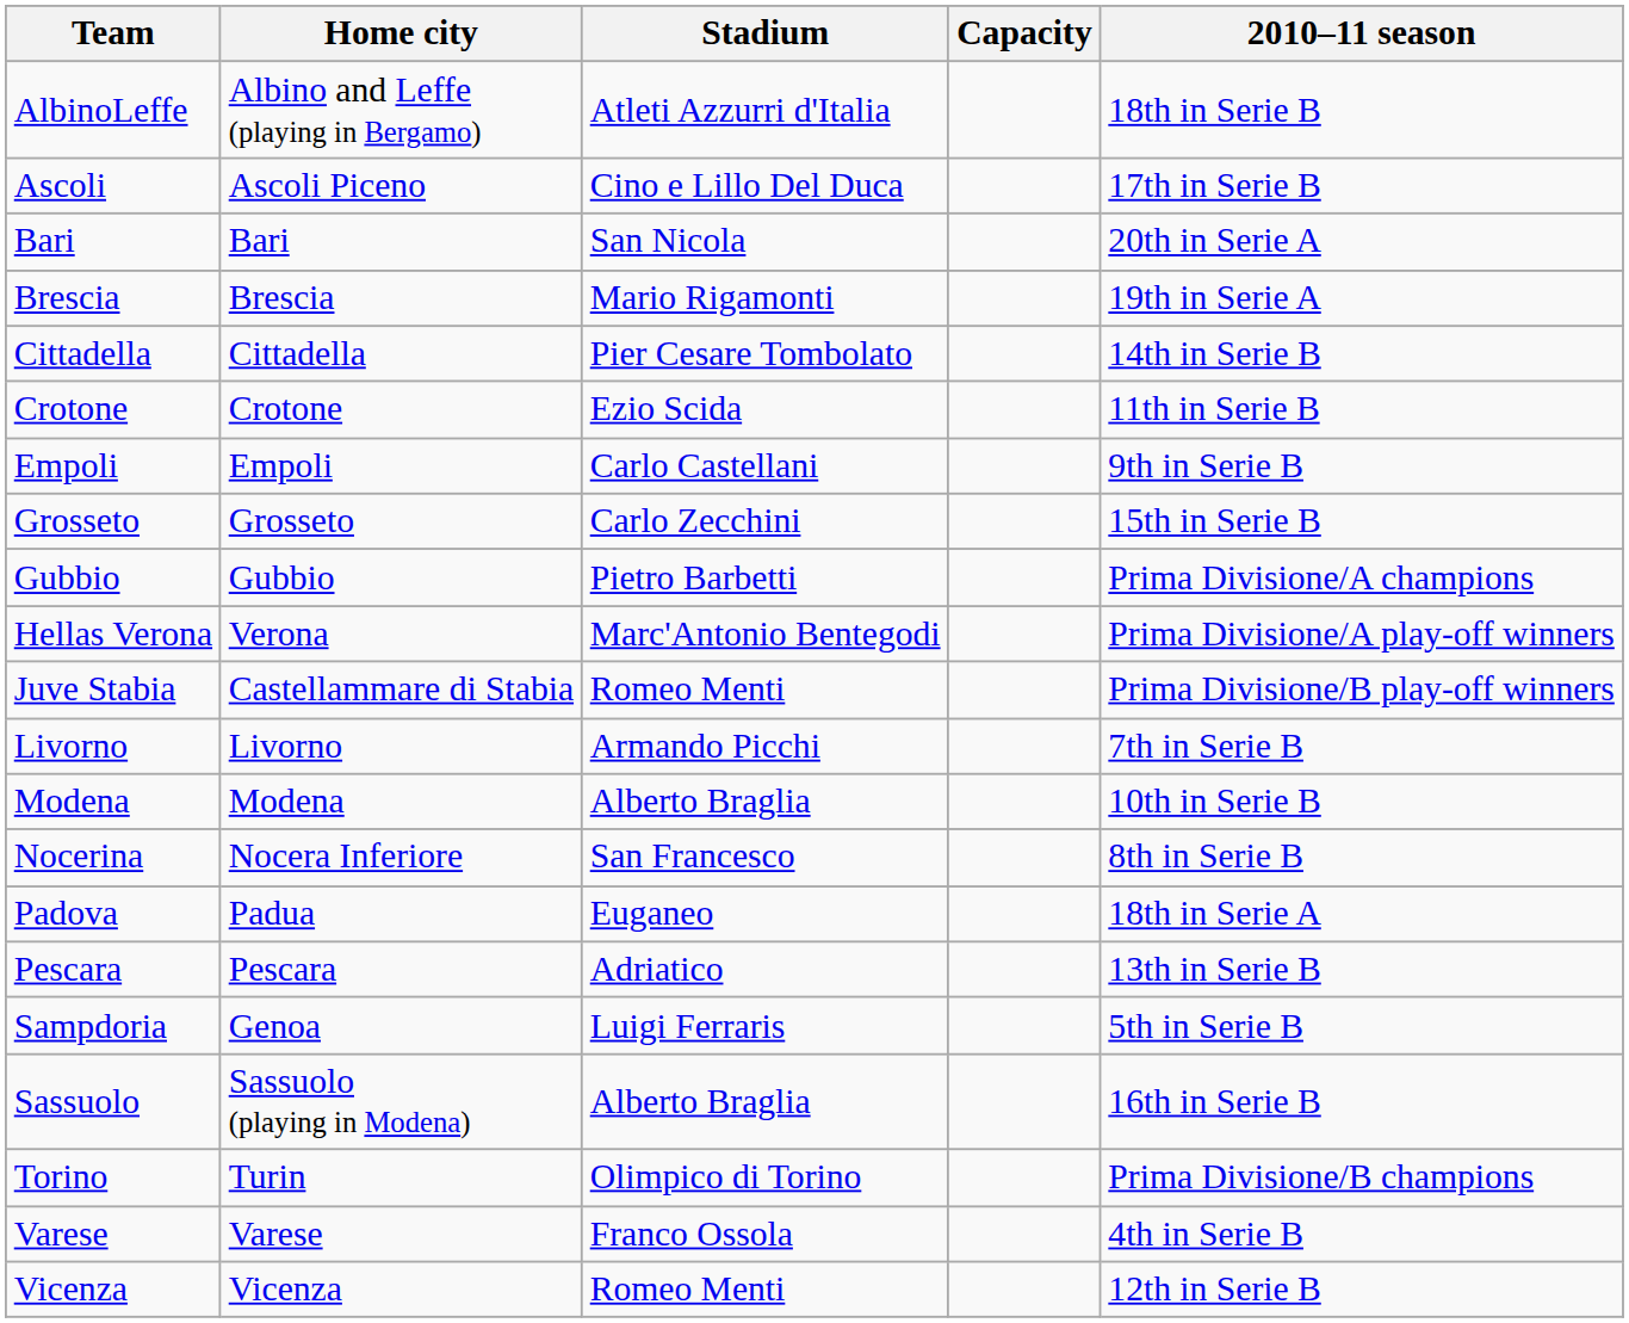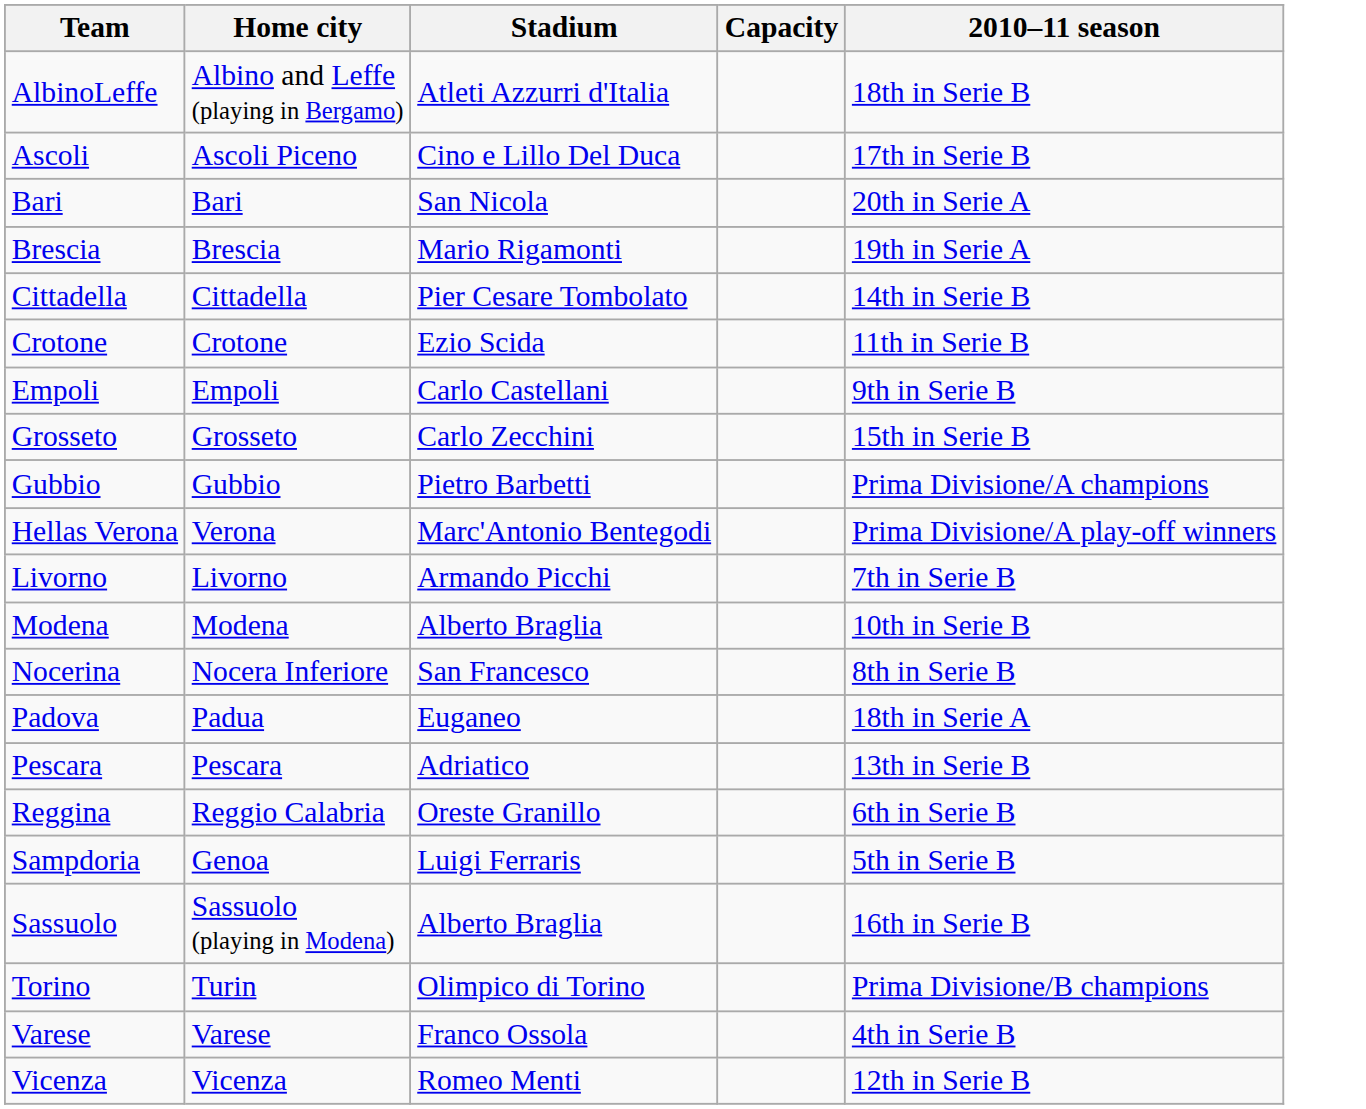 <table class="wikitable sortable">
 <tr>
 <th>Team</th>
 <th>Home city</th>
 <th>Stadium</th>
 <th>Capacity</th>
 <th>2010–11 season</th>
 </tr>
 <tr>
 <td><a href='#'>AlbinoLeffe</a></td>
 <td><a href='#'>Albino</a> and <a href='#'>Leffe</a><br><small>(playing in <a href='#'>Bergamo</a>)</small></td>
 <td><a href='#'>Atleti Azzurri d'Italia</a></td>
 <td></td>
 <td><a href='#'>18th in Serie B</a></td>
 </tr>
 <tr>
 <td><a href='#'>Ascoli</a></td>
 <td><a href='#'>Ascoli Piceno</a></td>
 <td><a href='#'>Cino e Lillo Del Duca</a></td>
 <td></td>
 <td><a href='#'>17th in Serie B</a></td>
 </tr>
 <tr>
 <td><a href='#'>Bari</a></td>
 <td><a href='#'>Bari</a></td>
 <td><a href='#'>San Nicola</a></td>
 <td></td>
 <td><a href='#'>20th in Serie A</a></td>
 </tr>
 <tr>
 <td><a href='#'>Brescia</a></td>
 <td><a href='#'>Brescia</a></td>
 <td><a href='#'>Mario Rigamonti</a></td>
 <td></td>
 <td><a href='#'>19th in Serie A</a></td>
 </tr>
 <tr>
 <td><a href='#'>Cittadella</a></td>
 <td><a href='#'>Cittadella</a></td>
 <td><a href='#'>Pier Cesare Tombolato</a></td>
 <td></td>
 <td><a href='#'>14th in Serie B</a></td>
 </tr>
 <tr>
 <td><a href='#'>Crotone</a></td>
 <td><a href='#'>Crotone</a></td>
 <td><a href='#'>Ezio Scida</a></td>
 <td></td>
 <td><a href='#'>11th in Serie B</a></td>
 </tr>
 <tr>
 <td><a href='#'>Empoli</a></td>
 <td><a href='#'>Empoli</a></td>
 <td><a href='#'>Carlo Castellani</a></td>
 <td></td>
 <td><a href='#'>9th in Serie B</a></td>
 </tr>
 <tr>
 <td><a href='#'>Grosseto</a></td>
 <td><a href='#'>Grosseto</a></td>
 <td><a href='#'>Carlo Zecchini</a></td>
 <td></td>
 <td><a href='#'>15th in Serie B</a></td>
 </tr>
 <tr>
 <td><a href='#'>Gubbio</a></td>
 <td><a href='#'>Gubbio</a></td>
 <td><a href='#'>Pietro Barbetti</a></td>
 <td></td>
 <td><a href='#'>Prima Divisione/A champions</a></td>
 </tr>
 <tr>
 <td><a href='#'>Hellas Verona</a></td>
 <td><a href='#'>Verona</a></td>
 <td><a href='#'>Marc'Antonio Bentegodi</a></td>
 <td></td>
 <td><a href='#'>Prima Divisione/A play-off winners</a></td>
 </tr>
 <tr>
-<td><a href='#'>Juve Stabia</a></td>
-<td><a href='#'>Castellammare di Stabia</a></td>
-<td><a href='#'>Romeo Menti</a></td>
-<td></td>
-<td><a href='#'>Prima Divisione/B play-off winners</a></td>
-</tr>
-<tr>
 <td><a href='#'>Livorno</a></td>
 <td><a href='#'>Livorno</a></td>
 <td><a href='#'>Armando Picchi</a></td>
 <td></td>
 <td><a href='#'>7th in Serie B</a></td>
 </tr>
 <tr>
 <td><a href='#'>Modena</a></td>
 <td><a href='#'>Modena</a></td>
 <td><a href='#'>Alberto Braglia</a></td>
 <td></td>
 <td><a href='#'>10th in Serie B</a></td>
 </tr>
 <tr>
 <td><a href='#'>Nocerina</a></td>
 <td><a href='#'>Nocera Inferiore</a></td>
 <td><a href='#'>San Francesco</a></td>
 <td></td>
 <td><a href='#'>8th in Serie B</a></td>
 </tr>
 <tr>
 <td><a href='#'>Padova</a></td>
 <td><a href='#'>Padua</a></td>
 <td><a href='#'>Euganeo</a></td>
 <td></td>
 <td><a href='#'>18th in Serie A</a></td>
 </tr>
 <tr>
 <td><a href='#'>Pescara</a></td>
 <td><a href='#'>Pescara</a></td>
 <td><a href='#'>Adriatico</a></td>
 <td></td>
 <td><a href='#'>13th in Serie B</a></td>
+</tr>
+<tr>
+<td><a href='#'>Reggina</a></td>
+<td><a href='#'>Reggio Calabria</a></td>
+<td><a href='#'>Oreste Granillo</a></td>
+<td></td>
+<td><a href='#'>6th in Serie B</a></td>
 </tr>
 <tr>
 <td><a href='#'>Sampdoria</a></td>
 <td><a href='#'>Genoa</a></td>
 <td><a href='#'>Luigi Ferraris</a></td>
 <td></td>
 <td><a href='#'>5th in Serie B</a></td>
 </tr>
 <tr>
 <td><a href='#'>Sassuolo</a></td>
 <td><a href='#'>Sassuolo</a><br><small>(playing in <a href='#'>Modena</a>)</small></td>
 <td><a href='#'>Alberto Braglia</a></td>
 <td></td>
 <td><a href='#'>16th in Serie B</a></td>
 </tr>
 <tr>
 <td><a href='#'>Torino</a></td>
 <td><a href='#'>Turin</a></td>
 <td><a href='#'>Olimpico di Torino</a></td>
 <td></td>
 <td><a href='#'>Prima Divisione/B champions</a></td>
 </tr>
 <tr>
 <td><a href='#'>Varese</a></td>
 <td><a href='#'>Varese</a></td>
 <td><a href='#'>Franco Ossola</a></td>
 <td></td>
 <td><a href='#'>4th in Serie B</a></td>
 </tr>
 <tr>
 <td><a href='#'>Vicenza</a></td>
 <td><a href='#'>Vicenza</a></td>
 <td><a href='#'>Romeo Menti</a></td>
 <td></td>
 <td><a href='#'>12th in Serie B</a></td>
 </tr>
 </table>
